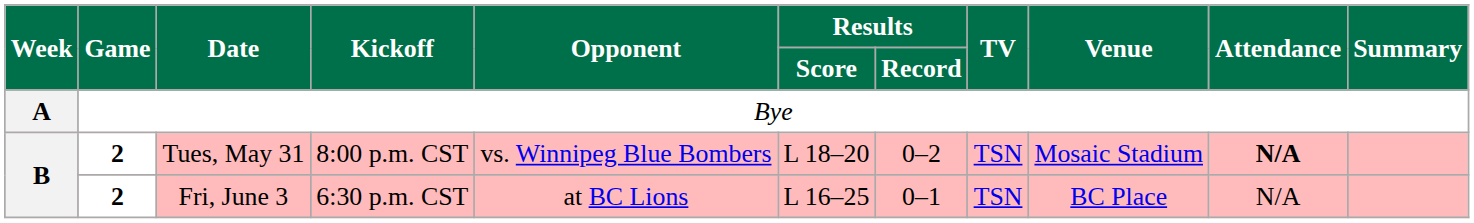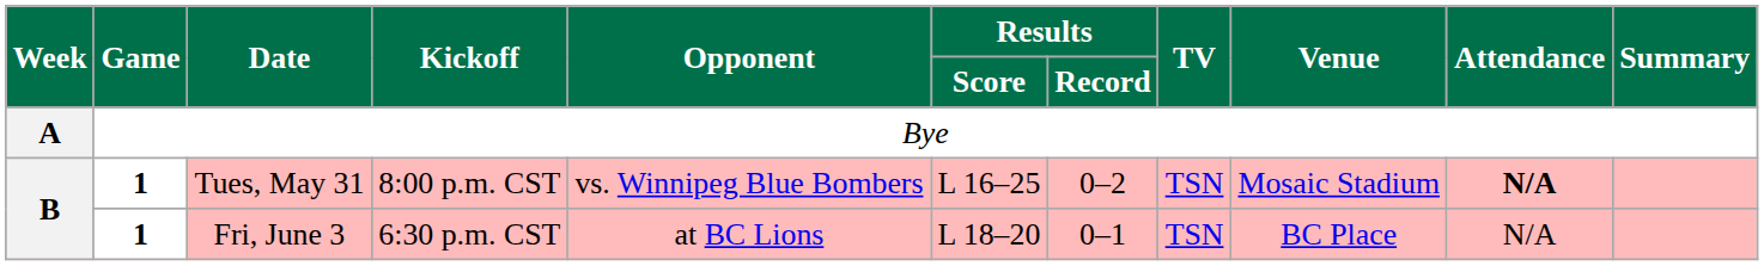 <table class="wikitable" style="font-size: 95%;">
 <tr>
 <th style="background:#00704A;color:White;" rowspan=2>Week</th>
 <th style="background:#00704A;color:White;" rowspan=2>Game</th>
 <th style="background:#00704A;color:White;" rowspan=2>Date</th>
 <th style="background:#00704A;color:White;" rowspan=2>Kickoff</th>
 <th style="background:#00704A;color:White;" rowspan=2>Opponent</th>
 <th style="background:#00704A;color:White;" colspan=2>Results</th>
 <th style="background:#00704A;color:White;" rowspan=2>TV</th>
 <th style="background:#00704A;color:White;" rowspan=2>Venue</th>
 <th style="background:#00704A;color:White;" rowspan=2>Attendance</th>
 <th style="background:#00704A;color:White;" rowspan=2>Summary</th>
 </tr>
 <tr>
 <th style="background:#00704A;color:White;">Score</th>
 <th style="background:#00704A;color:White;">Record</th>
 </tr>
 <tr align="center" bgcolor="#ffffff">
 <th align="center">A</th>
 <td colspan=10 align="center" valign="middle"><em>Bye</em></td>
 </tr>
 <tr align="center" bgcolor="#ffbbbb">
 <th align="center" rowspan="2">B</th>
-<th style="text-align:center; background:white;"><span><strong>2</strong></span></th>
+<th style="text-align:center; background:white;"><span><strong>1</strong></span></th>
 <td align="center">Tues, May 31</td>
 <td align="center">8:00 p.m. CST</td>
 <td align="center">vs. <a href='#'>Winnipeg Blue Bombers</a></td>
-<td align="center">L 18–20</td>
+<td align="center">L 16–25</td>
 <td align="center">0–2</td>
 <td align="center"><a href='#'>TSN</a></td>
 <td align="center"><a href='#'>Mosaic Stadium</a></td>
 <td align="center"><strong>N/A</strong></td>
 <td align="center"></td>
 </tr>
 <tr align="center" bgcolor="#ffbbbb">
-<th style="text-align:center; background:white;"><span><strong>2</strong></span></th>
+<th style="text-align:center; background:white;"><span><strong>1</strong></span></th>
 <td align="center">Fri, June 3</td>
 <td align="center">6:30 p.m. CST</td>
 <td align="center">at <a href='#'>BC Lions</a></td>
-<td align="center">L 16–25</td>
+<td align="center">L 18–20</td>
 <td align="center">0–1</td>
 <td align="center"><a href='#'>TSN</a></td>
 <td align="center"><a href='#'>BC Place</a></td>
 <td align="center">N/A</td>
 <td align="center"></td>
 </tr>
 </table>
